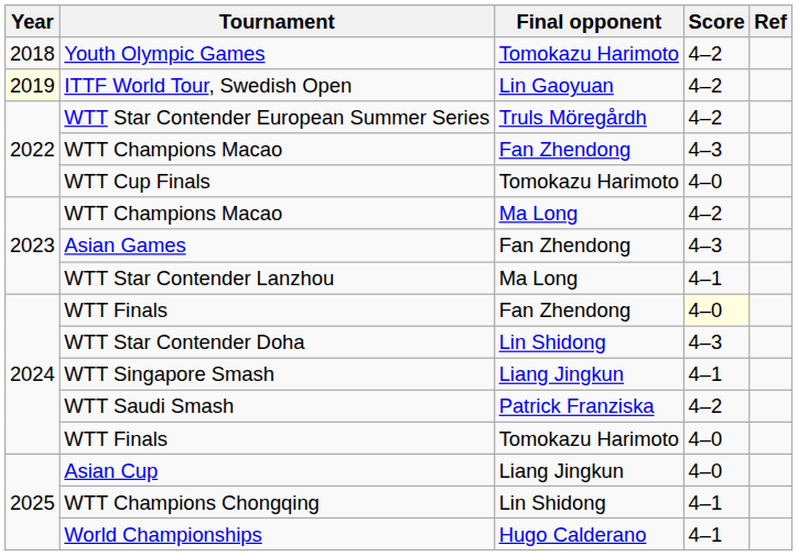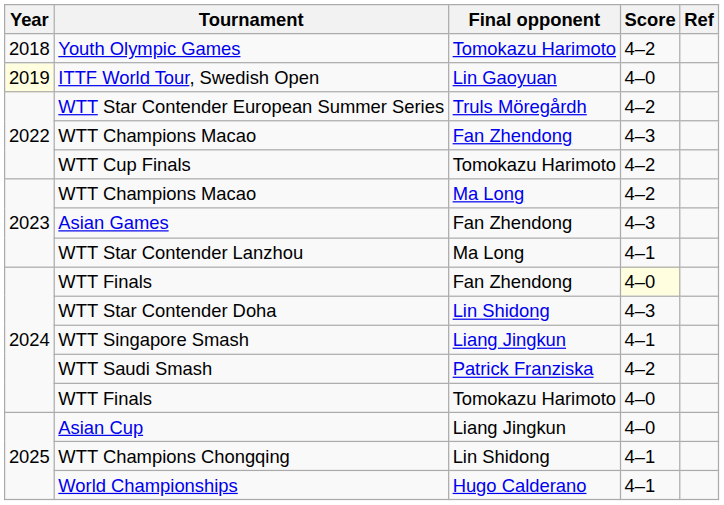 <table class="wikitable sortable" style="font-size: 95%;">
 <tr>
 <th class="unsortable">Year</th>
 <th>Tournament</th>
 <th>Final opponent</th>
 <th>Score</th>
 <th class="unsortable">Ref</th>
 </tr>
 <tr>
 <td>2018</td>
 <td><a href='#'>Youth Olympic Games</a></td>
 <td> <a href='#'>Tomokazu Harimoto</a></td>
 <td>4–2</td>
 <td></td>
 </tr>
 <tr>
 <td style="background: lightyellow;">2019</td>
 <td><a href='#'>ITTF World Tour</a>, Swedish Open</td>
 <td> <a href='#'>Lin Gaoyuan</a></td>
-<td>4–2</td>
+<td>4–0</td>
 <td></td>
 </tr>
 <tr>
 <td rowspan="3">2022</td>
 <td><a href='#'>WTT</a> Star Contender European Summer Series</td>
 <td> <a href='#'>Truls Möregårdh</a></td>
 <td>4–2</td>
 <td></td>
 </tr>
 <tr>
 <td>WTT Champions Macao</td>
 <td> <a href='#'>Fan Zhendong</a></td>
 <td>4–3</td>
 <td></td>
 </tr>
 <tr>
 <td>WTT Cup Finals</td>
 <td> Tomokazu Harimoto</td>
-<td>4–0</td>
+<td>4–2</td>
 <td></td>
 </tr>
 <tr>
 <td rowspan="3">2023</td>
 <td>WTT Champions Macao</td>
 <td> <a href='#'>Ma Long</a></td>
 <td>4–2</td>
 <td></td>
 </tr>
 <tr>
 <td><a href='#'>Asian Games</a></td>
 <td> Fan Zhendong</td>
 <td>4–3</td>
 <td></td>
 </tr>
 <tr>
 <td>WTT Star Contender Lanzhou</td>
 <td> Ma Long</td>
 <td>4–1</td>
 <td></td>
 </tr>
 <tr>
 <td rowspan="5">2024</td>
 <td>WTT Finals</td>
 <td> Fan Zhendong</td>
 <td style="background: lightyellow;">4–0</td>
 <td></td>
 </tr>
 <tr>
 <td>WTT Star Contender Doha</td>
 <td> <a href='#'>Lin Shidong</a></td>
 <td>4–3</td>
 <td></td>
 </tr>
 <tr>
 <td>WTT Singapore Smash</td>
 <td> <a href='#'>Liang Jingkun</a></td>
 <td>4–1</td>
 <td></td>
 </tr>
 <tr>
 <td>WTT Saudi Smash</td>
 <td> <a href='#'>Patrick Franziska</a></td>
 <td>4–2</td>
 <td></td>
 </tr>
 <tr>
 <td>WTT Finals</td>
 <td> Tomokazu Harimoto</td>
 <td>4–0</td>
 <td></td>
 </tr>
 <tr>
 <td rowspan="3">2025</td>
 <td><a href='#'>Asian Cup</a></td>
 <td> Liang Jingkun</td>
 <td>4–0</td>
 <td></td>
 </tr>
 <tr>
 <td>WTT Champions Chongqing</td>
 <td> Lin Shidong</td>
 <td>4–1</td>
 <td></td>
 </tr>
 <tr>
 <td><a href='#'>World Championships</a></td>
 <td> <a href='#'>Hugo Calderano</a></td>
 <td>4–1</td>
 <td></td>
 </tr>
 </table>
